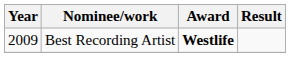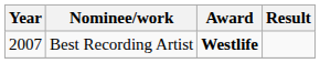 <table class="wikitable">
 <tr>
 <th>Year</th>
 <th>Nominee/work</th>
 <th>Award</th>
 <th>Result</th>
 </tr>
 <tr>
-<td>2009</td>
+<td>2007</td>
 <td>Best Recording Artist</td>
 <td><strong>Westlife</strong></td>
 <td></td>
 </tr>
 <tr>
 </tr>
 </table>
